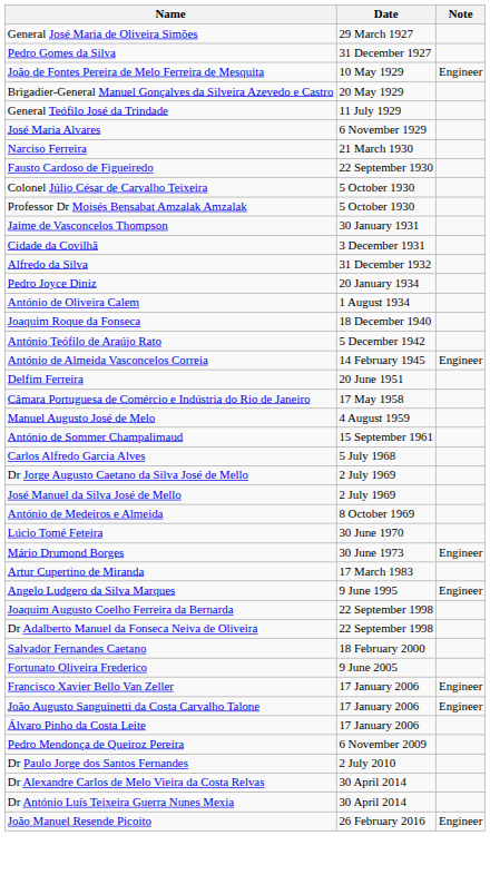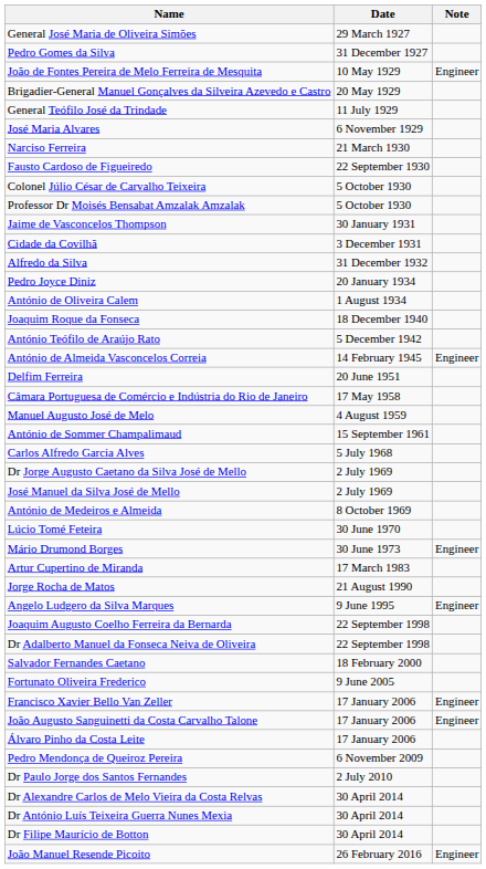 <table class="wikitable">
 <tr>
 <th>Name</th>
 <th>Date</th>
 <th>Note</th>
 </tr>
 <tr>
 <td>General <a href='#'>José Maria de Oliveira Simões</a></td>
 <td>29 March 1927</td>
 <td></td>
 </tr>
 <tr>
 <td><a href='#'>Pedro Gomes da Silva</a></td>
 <td>31 December 1927</td>
 <td></td>
 </tr>
 <tr>
 <td><a href='#'>João de Fontes Pereira de Melo Ferreira de Mesquita</a></td>
 <td>10 May 1929</td>
 <td>Engineer</td>
 </tr>
 <tr>
 <td>Brigadier-General <a href='#'>Manuel Gonçalves da Silveira Azevedo e Castro</a></td>
 <td>20 May 1929</td>
 <td></td>
 </tr>
 <tr>
 <td>General <a href='#'>Teófilo José da Trindade</a></td>
 <td>11 July 1929</td>
 <td></td>
 </tr>
 <tr>
 <td><a href='#'>José Maria Alvares</a></td>
 <td>6 November 1929</td>
 <td></td>
 </tr>
 <tr>
 <td><a href='#'>Narciso Ferreira</a></td>
 <td>21 March 1930</td>
 <td></td>
 </tr>
 <tr>
 <td><a href='#'>Fausto Cardoso de Figueiredo</a></td>
 <td>22 September 1930</td>
 <td></td>
 </tr>
 <tr>
 <td>Colonel <a href='#'>Júlio César de Carvalho Teixeira</a></td>
 <td>5 October 1930</td>
 <td></td>
 </tr>
 <tr>
 <td>Professor Dr <a href='#'>Moisés Bensabat Amzalak Amzalak</a></td>
 <td>5 October 1930</td>
 <td></td>
 </tr>
 <tr>
 <td><a href='#'>Jaime de Vasconcelos Thompson</a></td>
 <td>30 January 1931</td>
 <td></td>
 </tr>
 <tr>
 <td><a href='#'>Cidade da Covilhã</a></td>
 <td>3 December 1931</td>
 <td></td>
 </tr>
 <tr>
 <td><a href='#'>Alfredo da Silva</a></td>
 <td>31 December 1932</td>
 <td></td>
 </tr>
 <tr>
 <td><a href='#'>Pedro Joyce Diniz</a></td>
 <td>20 January 1934</td>
 <td></td>
 </tr>
 <tr>
 <td><a href='#'>António de Oliveira Calem</a></td>
 <td>1 August 1934</td>
 <td></td>
 </tr>
 <tr>
 <td><a href='#'>Joaquim Roque da Fonseca</a></td>
 <td>18 December 1940</td>
 <td></td>
 </tr>
 <tr>
 <td><a href='#'>António Teófilo de Araújo Rato</a></td>
 <td>5 December 1942</td>
 <td></td>
 </tr>
 <tr>
 <td><a href='#'>António de Almeida Vasconcelos Correia</a></td>
 <td>14 February 1945</td>
 <td>Engineer</td>
 </tr>
 <tr>
 <td><a href='#'>Delfim Ferreira</a></td>
 <td>20 June 1951</td>
 <td></td>
 </tr>
 <tr>
 <td><a href='#'>Câmara Portuguesa de Comércio e Indústria do Rio de Janeiro</a></td>
 <td>17 May 1958</td>
 <td></td>
 </tr>
 <tr>
 <td><a href='#'>Manuel Augusto José de Melo</a></td>
 <td>4 August 1959</td>
 <td></td>
 </tr>
 <tr>
 <td><a href='#'>António de Sommer Champalimaud</a></td>
 <td>15 September 1961</td>
 <td></td>
 </tr>
 <tr>
 <td><a href='#'>Carlos Alfredo Garcia Alves</a></td>
 <td>5 July 1968</td>
 <td></td>
 </tr>
 <tr>
 <td>Dr <a href='#'>Jorge Augusto Caetano da Silva José de Mello</a></td>
 <td>2 July 1969</td>
 <td></td>
 </tr>
 <tr>
 <td><a href='#'>José Manuel da Silva José de Mello</a></td>
 <td>2 July 1969</td>
 <td></td>
 </tr>
 <tr>
 <td><a href='#'>António de Medeiros e Almeida</a></td>
 <td>8 October 1969</td>
 <td></td>
 </tr>
 <tr>
 <td><a href='#'>Lúcio Tomé Feteira</a></td>
 <td>30 June 1970</td>
 <td></td>
 </tr>
 <tr>
 <td><a href='#'>Mário Drumond Borges</a></td>
 <td>30 June 1973</td>
 <td>Engineer</td>
 </tr>
 <tr>
 <td><a href='#'>Artur Cupertino de Miranda</a></td>
 <td>17 March 1983</td>
 <td></td>
 </tr>
 <tr>
+<td><a href='#'>Jorge Rocha de Matos</a></td>
+<td>21 August 1990</td>
+<td></td>
+</tr>
+<tr>
 <td><a href='#'>Angelo Ludgero da Silva Marques</a></td>
 <td>9 June 1995</td>
 <td>Engineer</td>
 </tr>
 <tr>
 <td><a href='#'>Joaquim Augusto Coelho Ferreira da Bernarda</a></td>
 <td>22 September 1998</td>
 <td></td>
 </tr>
 <tr>
 <td>Dr <a href='#'>Adalberto Manuel da Fonseca Neiva de Oliveira</a></td>
 <td>22 September 1998</td>
 <td></td>
 </tr>
 <tr>
 <td><a href='#'>Salvador Fernandes Caetano</a></td>
 <td>18 February 2000</td>
 <td></td>
 </tr>
 <tr>
 <td><a href='#'>Fortunato Oliveira Frederico</a></td>
 <td>9 June 2005</td>
 <td></td>
 </tr>
 <tr>
 <td><a href='#'>Francisco Xavier Bello Van Zeller</a></td>
 <td>17 January 2006</td>
 <td>Engineer</td>
 </tr>
 <tr>
 <td><a href='#'>João Augusto Sanguinetti da Costa Carvalho Talone</a></td>
 <td>17 January 2006</td>
 <td>Engineer</td>
 </tr>
 <tr>
 <td><a href='#'>Álvaro Pinho da Costa Leite</a></td>
 <td>17 January 2006</td>
 <td></td>
 </tr>
 <tr>
 <td><a href='#'>Pedro Mendonça de Queiroz Pereira</a></td>
 <td>6 November 2009</td>
 <td></td>
 </tr>
 <tr>
 <td>Dr <a href='#'>Paulo Jorge dos Santos Fernandes</a></td>
 <td>2 July 2010</td>
 <td></td>
 </tr>
 <tr>
 <td>Dr <a href='#'>Alexandre Carlos de Melo Vieira da Costa Relvas</a></td>
 <td>30 April 2014</td>
 <td></td>
 </tr>
 <tr>
 <td>Dr <a href='#'>António Luís Teixeira Guerra Nunes Mexia</a></td>
 <td>30 April 2014</td>
 <td></td>
 </tr>
 <tr>
+<td>Dr <a href='#'>Filipe Maurício de Botton</a></td>
+<td>30 April 2014</td>
+<td></td>
+</tr>
+<tr>
 <td><a href='#'>João Manuel Resende Picoito</a></td>
 <td>26 February 2016</td>
 <td>Engineer</td>
 </tr>
 </table>
